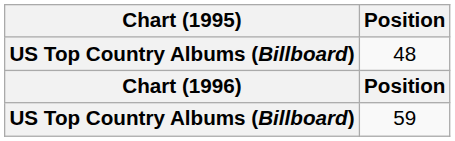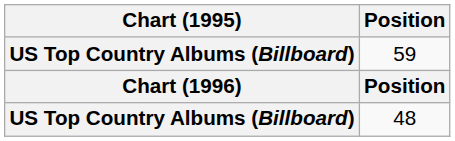 <table class="wikitable plainrowheaders" style="text-align:center">
 <tr>
 <th scope="col">Chart (1995)</th>
 <th scope="col">Position</th>
 </tr>
 <tr>
 <th scope="row">US Top Country Albums (<em>Billboard</em>)</th>
-<td>48</td>
+<td>59</td>
 </tr>
 <tr>
 <th scope="col">Chart (1996)</th>
 <th scope="col">Position</th>
 </tr>
 <tr>
 <th scope="row">US Top Country Albums (<em>Billboard</em>)</th>
-<td>59</td>
+<td>48</td>
 </tr>
 </table>
